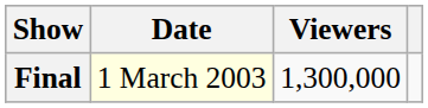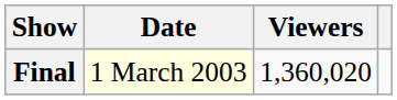 <table class="wikitable plainrowheaders sortable" style="text-align:center">
 <tr>
 <th>Show</th>
 <th>Date</th>
 <th>Viewers</th>
 <th></th>
 </tr>
 <tr>
 <th scope="row">Final</th>
 <td style="background: lightyellow;">1 March 2003</td>
-<td>1,300,000</td>
+<td>1,360,020</td>
 <td></td>
 </tr>
 </table>
